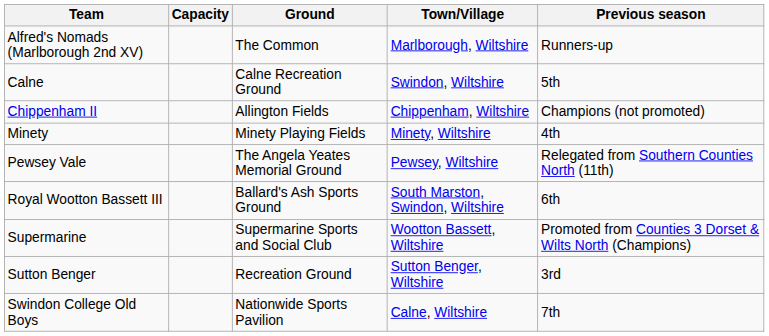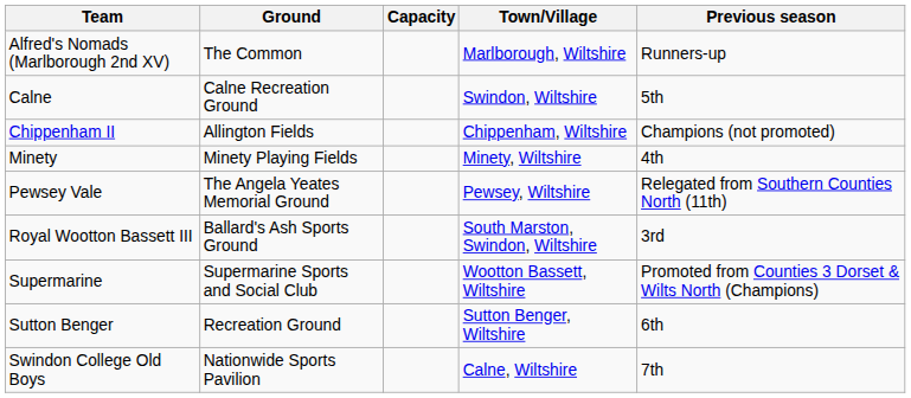 <table class="wikitable sortable" width=100%>
 <tr>
 <th>Team</th>
+<th>Ground</th>
 <th>Capacity</th>
-<th>Ground</th>
 <th>Town/Village</th>
 <th>Previous season</th>
 </tr>
 <tr>
 <td>Alfred's Nomads (Marlborough 2nd XV)</td>
+<td>The Common</td>
 <td></td>
-<td>The Common</td>
 <td><a href='#'>Marlborough</a>, <a href='#'>Wiltshire</a></td>
 <td>Runners-up</td>
 </tr>
 <tr>
 <td>Calne</td>
+<td>Calne Recreation Ground</td>
 <td></td>
-<td>Calne Recreation Ground</td>
 <td><a href='#'>Swindon</a>, <a href='#'>Wiltshire</a></td>
 <td>5th</td>
 </tr>
 <tr>
 <td><a href='#'>Chippenham II</a></td>
+<td>Allington Fields</td>
 <td></td>
-<td>Allington Fields</td>
 <td><a href='#'>Chippenham</a>, <a href='#'>Wiltshire</a></td>
 <td>Champions (not promoted)</td>
 </tr>
 <tr>
 <td>Minety</td>
+<td>Minety Playing Fields</td>
 <td></td>
-<td>Minety Playing Fields</td>
 <td><a href='#'>Minety</a>, <a href='#'>Wiltshire</a></td>
 <td>4th</td>
 </tr>
 <tr>
 <td>Pewsey Vale</td>
+<td>The Angela Yeates Memorial Ground</td>
 <td></td>
-<td>The Angela Yeates Memorial Ground</td>
 <td><a href='#'>Pewsey</a>, <a href='#'>Wiltshire</a></td>
 <td>Relegated from <a href='#'>Southern Counties North</a> (11th)</td>
 </tr>
 <tr>
 <td>Royal Wootton Bassett III</td>
+<td>Ballard's Ash Sports Ground</td>
 <td></td>
-<td>Ballard's Ash Sports Ground</td>
 <td><a href='#'>South Marston</a>, <a href='#'>Swindon</a>, <a href='#'>Wiltshire</a></td>
-<td>6th</td>
+<td>3rd</td>
 </tr>
 <tr>
 <td>Supermarine</td>
+<td>Supermarine Sports and Social Club</td>
 <td></td>
-<td>Supermarine Sports and Social Club</td>
 <td><a href='#'>Wootton Bassett</a>, <a href='#'>Wiltshire</a></td>
 <td>Promoted from <a href='#'>Counties 3 Dorset & Wilts North</a> (Champions)</td>
 </tr>
 <tr>
 <td>Sutton Benger</td>
+<td>Recreation Ground</td>
 <td></td>
-<td>Recreation Ground</td>
 <td><a href='#'>Sutton Benger</a>, <a href='#'>Wiltshire</a></td>
-<td>3rd</td>
+<td>6th</td>
 </tr>
 <tr>
 <td>Swindon College Old Boys</td>
+<td>Nationwide Sports Pavilion</td>
 <td></td>
-<td>Nationwide Sports Pavilion</td>
 <td><a href='#'>Calne</a>, <a href='#'>Wiltshire</a></td>
 <td>7th</td>
 </tr>
 </table>
